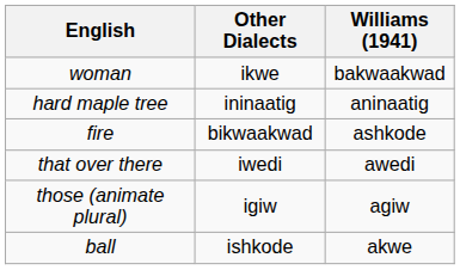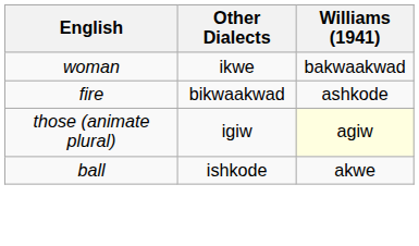 <table class="wikitable" style="text-align: center;">
 <tr>
 <th width = "150"><strong>English</strong></th>
 <th width = "100"><strong>Other Dialects</strong></th>
 <th width = "100"><strong>Williams (1941)</strong></th>
 </tr>
 <tr>
 <td><em>woman</em></td>
 <td>ikwe</td>
 <td>bakwaakwad</td>
 </tr>
 <tr>
-<td><em>hard maple tree</em></td>
-<td>ininaatig</td>
-<td>aninaatig</td>
-</tr>
-<tr>
 <td><em>fire</em></td>
 <td>bikwaakwad</td>
 <td>ashkode</td>
 </tr>
 <tr>
-<td><em>that over there</em></td>
-<td>iwedi</td>
-<td>awedi</td>
-</tr>
-<tr>
 <td><em>those (animate plural)</em></td>
 <td>igiw</td>
-<td>agiw</td>
+<td style="background: lightyellow;">agiw</td>
 </tr>
 <tr>
 <td><em>ball</em></td>
 <td>ishkode</td>
 <td>akwe</td>
 </tr>
 </table>
